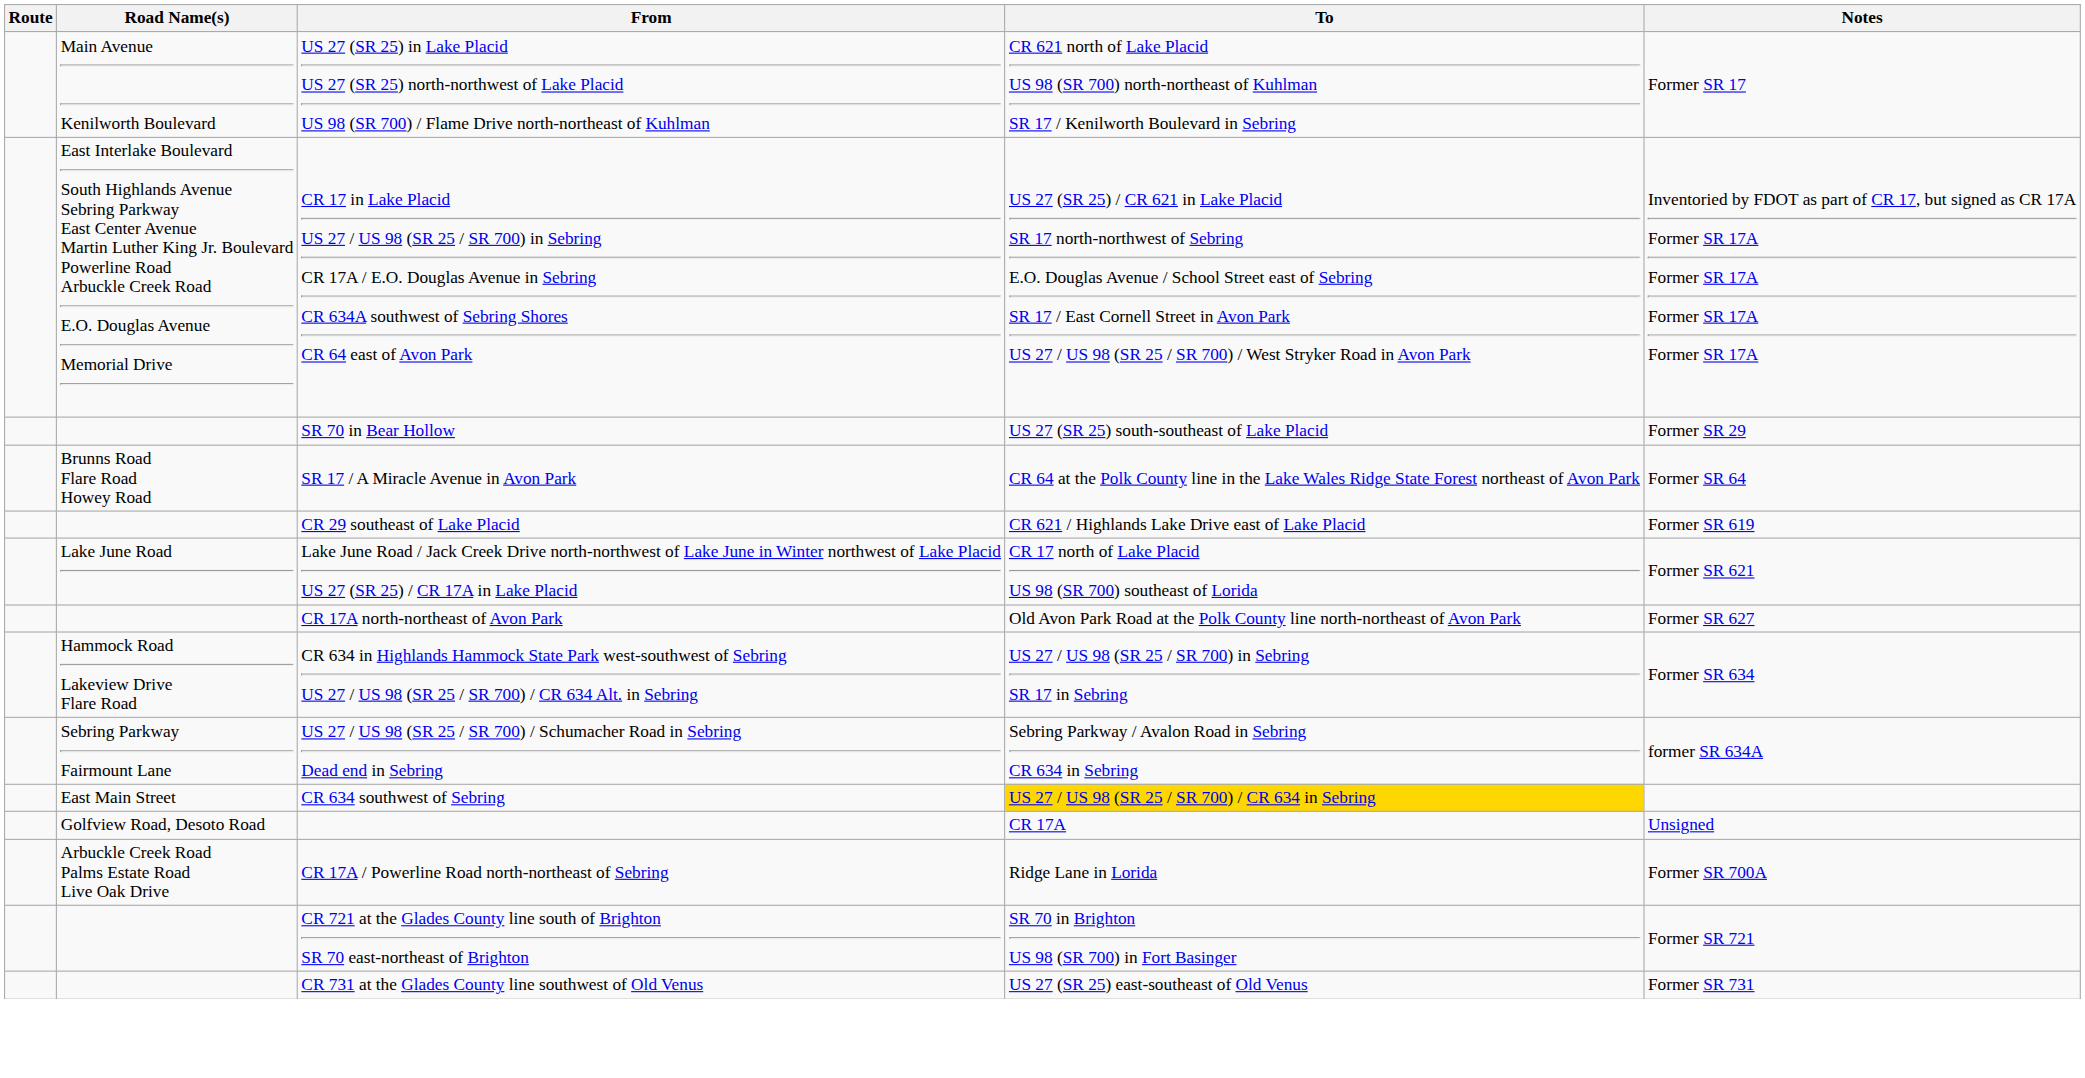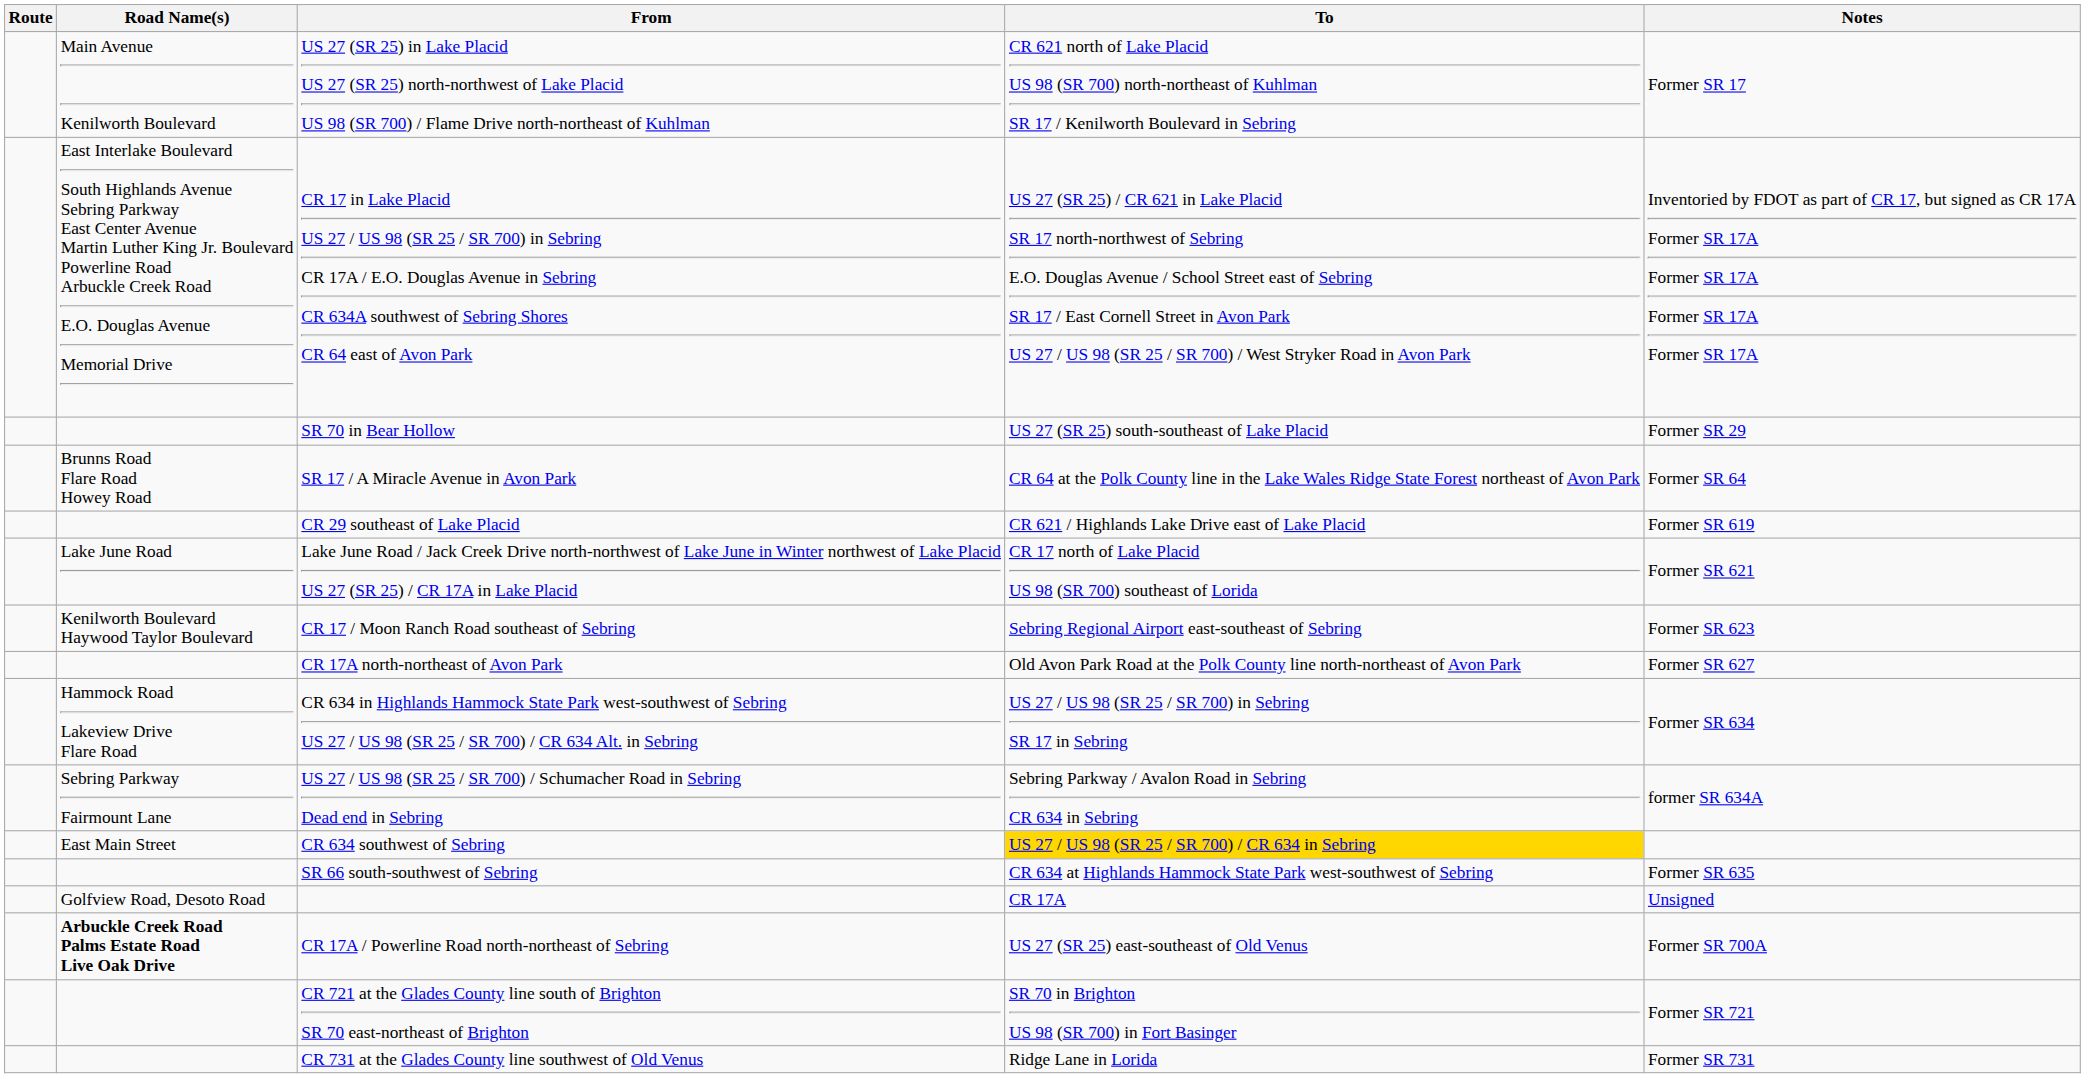 <table class="wikitable">
 <tr>
 <th>Route</th>
 <th>Road Name(s)</th>
 <th>From</th>
 <th>To</th>
 <th>Notes</th>
 </tr>
 <tr>
 <td></td>
 <td>Main Avenue<hr><br><hr>Kenilworth Boulevard</td>
 <td><a href='#'>US 27</a> (<a href='#'>SR 25</a>) in <a href='#'>Lake Placid</a><hr><a href='#'>US 27</a> (<a href='#'>SR 25</a>) north-northwest of <a href='#'>Lake Placid</a><hr><a href='#'>US 98</a> (<a href='#'>SR 700</a>) / Flame Drive north-northeast of <a href='#'>Kuhlman</a></td>
 <td><a href='#'>CR 621</a> north of <a href='#'>Lake Placid</a><hr><a href='#'>US 98</a> (<a href='#'>SR 700</a>) north-northeast of <a href='#'>Kuhlman</a><hr><a href='#'>SR 17</a> / Kenilworth Boulevard in <a href='#'>Sebring</a></td>
 <td>Former <a href='#'>SR 17</a></td>
 </tr>
 <tr>
 <td></td>
 <td>East Interlake Boulevard<hr>South Highlands Avenue<br>Sebring Parkway<br>East Center Avenue<br>Martin Luther King Jr. Boulevard<br>Powerline Road<br>Arbuckle Creek Road<hr>E.O. Douglas Avenue<hr>Memorial Drive<hr><br></td>
 <td><a href='#'>CR 17</a> in <a href='#'>Lake Placid</a><hr><a href='#'>US 27</a> / <a href='#'>US 98</a> (<a href='#'>SR 25</a> / <a href='#'>SR 700</a>) in <a href='#'>Sebring</a><hr>CR 17A / E.O. Douglas Avenue in <a href='#'>Sebring</a><hr><a href='#'>CR 634A</a> southwest of <a href='#'>Sebring Shores</a><hr><a href='#'>CR 64</a> east of <a href='#'>Avon Park</a></td>
 <td><a href='#'>US 27</a> (<a href='#'>SR 25</a>) / <a href='#'>CR 621</a> in <a href='#'>Lake Placid</a><hr><a href='#'>SR 17</a> north-northwest of <a href='#'>Sebring</a><hr>E.O. Douglas Avenue / School Street east of <a href='#'>Sebring</a><hr><a href='#'>SR 17</a> / East Cornell Street in <a href='#'>Avon Park</a><hr><a href='#'>US 27</a> / <a href='#'>US 98</a> (<a href='#'>SR 25</a> / <a href='#'>SR 700</a>) / West Stryker Road in <a href='#'>Avon Park</a></td>
 <td>Inventoried by FDOT as part of <a href='#'>CR 17</a>, but signed as CR 17A<hr>Former <a href='#'>SR 17A</a><hr>Former <a href='#'>SR 17A</a><hr>Former <a href='#'>SR 17A</a><hr>Former <a href='#'>SR 17A</a></td>
 </tr>
 <tr>
 <td></td>
 <td></td>
 <td><a href='#'>SR 70</a> in <a href='#'>Bear Hollow</a></td>
 <td><a href='#'>US 27</a> (<a href='#'>SR 25</a>) south-southeast of <a href='#'>Lake Placid</a></td>
 <td>Former <a href='#'>SR 29</a></td>
 </tr>
 <tr>
 <td></td>
 <td>Brunns Road<br>Flare Road<br>Howey Road</td>
 <td><a href='#'>SR 17</a> / A Miracle Avenue in <a href='#'>Avon Park</a></td>
 <td><a href='#'>CR 64</a> at the <a href='#'>Polk County</a> line in the <a href='#'>Lake Wales Ridge State Forest</a> northeast of <a href='#'>Avon Park</a></td>
 <td>Former <a href='#'>SR 64</a></td>
 </tr>
 <tr>
 <td></td>
 <td></td>
 <td><a href='#'>CR 29</a> southeast of <a href='#'>Lake Placid</a></td>
 <td><a href='#'>CR 621</a> / Highlands Lake Drive east of <a href='#'>Lake Placid</a></td>
 <td>Former <a href='#'>SR 619</a></td>
 </tr>
 <tr>
 <td></td>
 <td>Lake June Road<hr><br></td>
 <td>Lake June Road / Jack Creek Drive north-northwest of <a href='#'>Lake June in Winter</a> northwest of <a href='#'>Lake Placid</a><hr><a href='#'>US 27</a> (<a href='#'>SR 25</a>) / <a href='#'>CR 17A</a> in <a href='#'>Lake Placid</a></td>
 <td><a href='#'>CR 17</a> north of <a href='#'>Lake Placid</a><hr><a href='#'>US 98</a> (<a href='#'>SR 700</a>) southeast of <a href='#'>Lorida</a></td>
 <td>Former <a href='#'>SR 621</a></td>
 </tr>
 <tr>
 <td></td>
+<td>Kenilworth Boulevard<br>Haywood Taylor Boulevard</td>
+<td><a href='#'>CR 17</a> / Moon Ranch Road southeast of <a href='#'>Sebring</a></td>
+<td><a href='#'>Sebring Regional Airport</a> east-southeast of <a href='#'>Sebring</a></td>
+<td>Former <a href='#'>SR 623</a></td>
+</tr>
+<tr>
+<td></td>
 <td></td>
 <td><a href='#'>CR 17A</a> north-northeast of <a href='#'>Avon Park</a></td>
 <td>Old Avon Park Road at the <a href='#'>Polk County</a> line north-northeast of <a href='#'>Avon Park</a></td>
 <td>Former <a href='#'>SR 627</a></td>
 </tr>
 <tr>
 <td></td>
 <td>Hammock Road<hr>Lakeview Drive<br>Flare Road</td>
 <td>CR 634 in <a href='#'>Highlands Hammock State Park</a> west-southwest of <a href='#'>Sebring</a><hr><a href='#'>US 27</a> / <a href='#'>US 98</a> (<a href='#'>SR 25</a> / <a href='#'>SR 700</a>) / <a href='#'>CR 634 Alt.</a> in <a href='#'>Sebring</a></td>
 <td><a href='#'>US 27</a> / <a href='#'>US 98</a> (<a href='#'>SR 25</a> / <a href='#'>SR 700</a>) in <a href='#'>Sebring</a><hr><a href='#'>SR 17</a> in <a href='#'>Sebring</a></td>
 <td>Former <a href='#'>SR 634</a></td>
 </tr>
 <tr>
 <td></td>
 <td>Sebring Parkway<hr>Fairmount Lane</td>
 <td><a href='#'>US 27</a> / <a href='#'>US 98</a> (<a href='#'>SR 25</a> / <a href='#'>SR 700</a>) / Schumacher Road in <a href='#'>Sebring</a><hr><a href='#'>Dead end</a> in <a href='#'>Sebring</a></td>
 <td>Sebring Parkway / Avalon Road in <a href='#'>Sebring</a><hr><a href='#'>CR 634</a> in <a href='#'>Sebring</a></td>
 <td>former <a href='#'>SR 634A</a></td>
 </tr>
 <tr>
 <td></td>
 <td>East Main Street</td>
 <td><a href='#'>CR 634</a> southwest of <a href='#'>Sebring</a></td>
 <td style="background: gold;"><a href='#'>US 27</a> / <a href='#'>US 98</a> (<a href='#'>SR 25</a> / <a href='#'>SR 700</a>) / <a href='#'>CR 634</a> in <a href='#'>Sebring</a></td>
 <td></td>
 </tr>
 <tr>
 <td></td>
+<td></td>
+<td><a href='#'>SR 66</a> south-southwest of <a href='#'>Sebring</a></td>
+<td><a href='#'>CR 634</a> at <a href='#'>Highlands Hammock State Park</a> west-southwest of <a href='#'>Sebring</a></td>
+<td>Former <a href='#'>SR 635</a></td>
+</tr>
+<tr>
+<td></td>
 <td>Golfview Road, Desoto Road</td>
 <td></td>
 <td><a href='#'>CR 17A</a></td>
 <td><a href='#'>Unsigned</a></td>
 </tr>
 <tr>
 <td></td>
-<td>Arbuckle Creek Road<br>Palms Estate Road<br>Live Oak Drive</td>
+<td><strong>Arbuckle Creek Road<br>Palms Estate Road<br>Live Oak Drive</strong></td>
 <td><a href='#'>CR 17A</a> / Powerline Road north-northeast of <a href='#'>Sebring</a></td>
-<td>Ridge Lane in <a href='#'>Lorida</a></td>
+<td><a href='#'>US 27</a> (<a href='#'>SR 25</a>) east-southeast of <a href='#'>Old Venus</a></td>
 <td>Former <a href='#'>SR 700A</a></td>
 </tr>
 <tr>
 <td></td>
 <td></td>
 <td><a href='#'>CR 721</a> at the <a href='#'>Glades County</a> line south of <a href='#'>Brighton</a><hr><a href='#'>SR 70</a> east-northeast of <a href='#'>Brighton</a></td>
 <td><a href='#'>SR 70</a> in <a href='#'>Brighton</a><hr><a href='#'>US 98</a> (<a href='#'>SR 700</a>) in <a href='#'>Fort Basinger</a></td>
 <td>Former <a href='#'>SR 721</a></td>
 </tr>
 <tr>
 <td></td>
 <td></td>
 <td><a href='#'>CR 731</a> at the <a href='#'>Glades County</a> line southwest of <a href='#'>Old Venus</a></td>
-<td><a href='#'>US 27</a> (<a href='#'>SR 25</a>) east-southeast of <a href='#'>Old Venus</a></td>
+<td>Ridge Lane in <a href='#'>Lorida</a></td>
 <td>Former <a href='#'>SR 731</a></td>
 </tr>
 </table>
